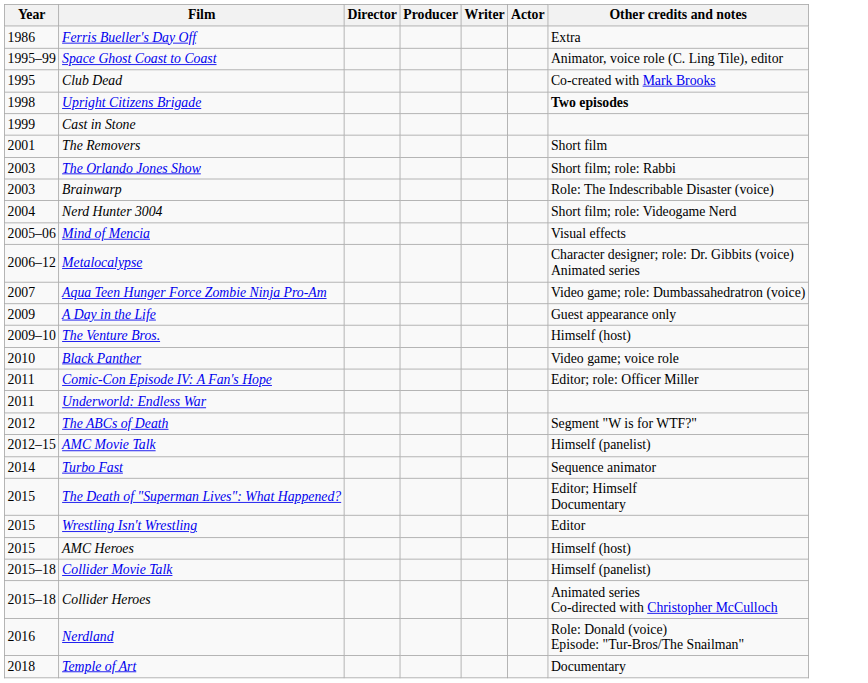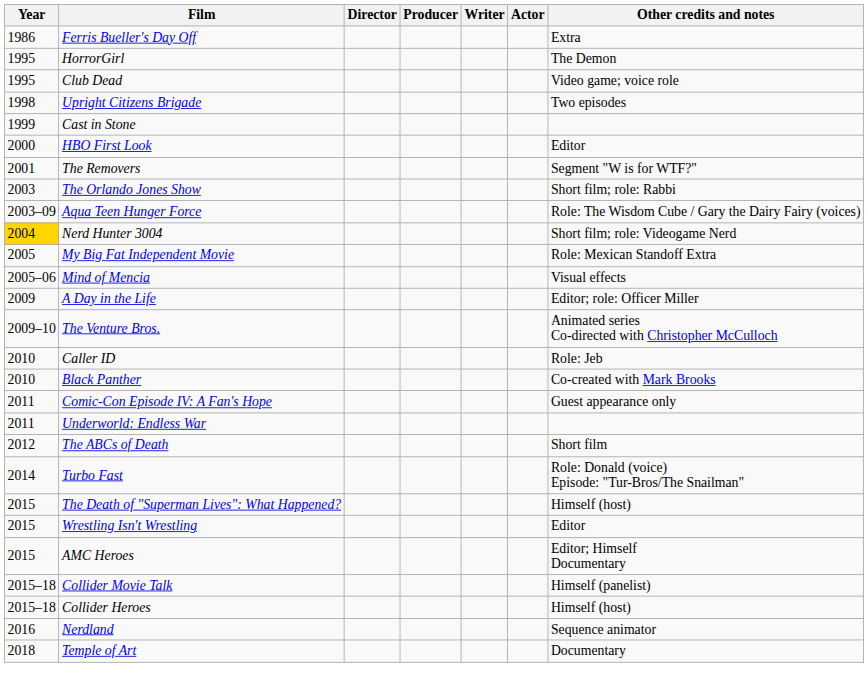 <table class="wikitable">
 <tr>
 <th>Year</th>
 <th>Film</th>
 <th>Director</th>
 <th>Producer</th>
 <th>Writer</th>
 <th>Actor</th>
 <th>Other credits and notes</th>
 </tr>
 <tr>
 <td>1986</td>
 <td><em><a href='#'>Ferris Bueller's Day Off</a></em></td>
 <td></td>
 <td></td>
 <td></td>
 <td></td>
 <td>Extra</td>
 </tr>
 <tr>
-<td>1995–99</td>
-<td><em><a href='#'>Space Ghost Coast to Coast</a></em></td>
+<td>1995</td>
+<td><em>HorrorGirl</em></td>
 <td></td>
 <td></td>
 <td></td>
 <td></td>
-<td>Animator, voice role (C. Ling Tile), editor</td>
+<td>The Demon</td>
 </tr>
 <tr>
 <td>1995</td>
 <td><em>Club Dead</em></td>
 <td></td>
 <td></td>
 <td></td>
 <td></td>
-<td>Co-created with <a href='#'>Mark Brooks</a></td>
+<td>Video game; voice role</td>
 </tr>
 <tr>
 <td>1998</td>
 <td><em><a href='#'>Upright Citizens Brigade</a></em></td>
 <td></td>
 <td></td>
 <td></td>
 <td></td>
-<td><strong>Two episodes</strong></td>
+<td>Two episodes</td>
 </tr>
 <tr>
 <td>1999</td>
 <td><em>Cast in Stone</em></td>
 <td></td>
 <td></td>
 <td></td>
 <td></td>
 <td></td>
 </tr>
 <tr>
+<td>2000</td>
+<td><em><a href='#'>HBO First Look</a></em></td>
+<td></td>
+<td></td>
+<td></td>
+<td></td>
+<td>Editor</td>
+</tr>
+<tr>
 <td>2001</td>
 <td><em>The Removers</em></td>
 <td></td>
 <td></td>
 <td></td>
 <td></td>
-<td>Short film</td>
+<td>Segment "W is for WTF?"</td>
 </tr>
 <tr>
 <td>2003</td>
 <td><em><a href='#'>The Orlando Jones Show</a></em></td>
 <td></td>
 <td></td>
 <td></td>
 <td></td>
 <td>Short film; role: Rabbi</td>
 </tr>
 <tr>
-<td>2003</td>
-<td><em>Brainwarp</em></td>
+<td>2003–09</td>
+<td><em><a href='#'>Aqua Teen Hunger Force</a></em></td>
 <td></td>
 <td></td>
 <td></td>
 <td></td>
-<td>Role: The Indescribable Disaster (voice)</td>
+<td>Role: The Wisdom Cube / Gary the Dairy Fairy (voices)</td>
 </tr>
 <tr>
-<td>2004</td>
+<td style="background: gold;">2004</td>
 <td><em>Nerd Hunter 3004</em></td>
 <td></td>
 <td></td>
 <td></td>
 <td></td>
 <td>Short film; role: Videogame Nerd</td>
+</tr>
+<tr>
+<td>2005</td>
+<td><em><a href='#'>My Big Fat Independent Movie</a></em></td>
+<td></td>
+<td></td>
+<td></td>
+<td></td>
+<td>Role: Mexican Standoff Extra</td>
 </tr>
 <tr>
 <td>2005–06</td>
 <td><em><a href='#'>Mind of Mencia</a></em></td>
 <td></td>
 <td></td>
 <td></td>
 <td></td>
 <td>Visual effects</td>
 </tr>
 <tr>
-<td>2006–12</td>
-<td><em><a href='#'>Metalocalypse</a></em></td>
-<td></td>
-<td></td>
-<td></td>
-<td></td>
-<td>Character designer; role: Dr. Gibbits (voice)<br> Animated series</td>
-</tr>
-<tr>
-<td>2007</td>
-<td><em><a href='#'>Aqua Teen Hunger Force Zombie Ninja Pro-Am</a></em></td>
-<td></td>
-<td></td>
-<td></td>
-<td></td>
-<td>Video game; role: Dumbassahedratron (voice)</td>
-</tr>
-<tr>
 <td>2009</td>
 <td><em><a href='#'>A Day in the Life</a></em></td>
 <td></td>
 <td></td>
 <td></td>
 <td></td>
-<td>Guest appearance only</td>
+<td>Editor; role: Officer Miller</td>
 </tr>
 <tr>
 <td>2009–10</td>
 <td><em><a href='#'>The Venture Bros.</a></em></td>
 <td></td>
 <td></td>
 <td></td>
 <td></td>
-<td>Himself (host)</td>
+<td>Animated series<br> Co-directed with <a href='#'>Christopher McCulloch</a></td>
+</tr>
+<tr>
+<td>2010</td>
+<td><em>Caller ID</em></td>
+<td></td>
+<td></td>
+<td></td>
+<td></td>
+<td>Role: Jeb</td>
 </tr>
 <tr>
 <td>2010</td>
 <td><em><a href='#'>Black Panther</a></em></td>
 <td></td>
 <td></td>
 <td></td>
 <td></td>
-<td>Video game; voice role</td>
+<td>Co-created with <a href='#'>Mark Brooks</a></td>
 </tr>
 <tr>
 <td>2011</td>
 <td><em><a href='#'>Comic-Con Episode IV: A Fan's Hope</a></em></td>
 <td></td>
 <td></td>
 <td></td>
 <td></td>
-<td>Editor; role: Officer Miller</td>
+<td>Guest appearance only</td>
 </tr>
 <tr>
 <td>2011</td>
 <td><em><a href='#'>Underworld: Endless War</a></em></td>
 <td></td>
 <td></td>
 <td></td>
 <td></td>
 <td></td>
 </tr>
 <tr>
 <td>2012</td>
 <td><em><a href='#'>The ABCs of Death</a></em></td>
 <td></td>
 <td></td>
 <td></td>
 <td></td>
-<td>Segment "W is for WTF?"</td>
-</tr>
-<tr>
-<td>2012–15</td>
-<td><em><a href='#'>AMC Movie Talk</a></em></td>
-<td></td>
-<td></td>
-<td></td>
-<td></td>
-<td>Himself (panelist)</td>
+<td>Short film</td>
 </tr>
 <tr>
 <td>2014</td>
 <td><em><a href='#'>Turbo Fast</a></em></td>
 <td></td>
 <td></td>
 <td></td>
 <td></td>
-<td>Sequence animator</td>
+<td>Role: Donald (voice)<br> Episode: "Tur-Bros/The Snailman"</td>
 </tr>
 <tr>
 <td>2015</td>
 <td><em><a href='#'>The Death of "Superman Lives": What Happened?</a></em></td>
 <td></td>
 <td></td>
 <td></td>
 <td></td>
-<td>Editor; Himself<br> Documentary</td>
+<td>Himself (host)</td>
 </tr>
 <tr>
 <td>2015</td>
 <td><em><a href='#'>Wrestling Isn't Wrestling</a></em></td>
 <td></td>
 <td></td>
 <td></td>
 <td></td>
 <td>Editor</td>
 </tr>
 <tr>
 <td>2015</td>
 <td><em>AMC Heroes</em></td>
 <td></td>
 <td></td>
 <td></td>
 <td></td>
-<td>Himself (host)</td>
+<td>Editor; Himself<br> Documentary</td>
 </tr>
 <tr>
 <td>2015–18</td>
 <td><em><a href='#'>Collider Movie Talk</a></em></td>
 <td></td>
 <td></td>
 <td></td>
 <td></td>
 <td>Himself (panelist)</td>
 </tr>
 <tr>
 <td>2015–18</td>
 <td><em>Collider Heroes</em></td>
 <td></td>
 <td></td>
 <td></td>
 <td></td>
-<td>Animated series<br> Co-directed with <a href='#'>Christopher McCulloch</a></td>
+<td>Himself (host)</td>
 </tr>
 <tr>
 <td>2016</td>
 <td><em><a href='#'>Nerdland</a></em></td>
 <td></td>
 <td></td>
 <td></td>
 <td></td>
-<td>Role: Donald (voice)<br> Episode: "Tur-Bros/The Snailman"</td>
+<td>Sequence animator</td>
 </tr>
 <tr>
 <td>2018</td>
 <td><em><a href='#'>Temple of Art</a></em></td>
 <td></td>
 <td></td>
 <td></td>
 <td></td>
 <td>Documentary</td>
 </tr>
 </table>
